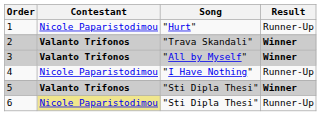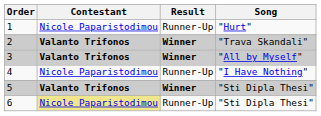 <table class="wikitable" style="font-size: 95%;">
 <tr>
 <th>Order</th>
 <th>Contestant</th>
+<th>Result</th>
 <th>Song</th>
-<th>Result</th>
 </tr>
 <tr>
 <td>1</td>
 <td><a href='#'>Nicole Paparistodimou</a></td>
+<td>Runner-Up</td>
 <td>"<a href='#'>Hurt</a>"</td>
-<td>Runner-Up</td>
 </tr>
 <tr style="background:#ccc;">
 <td>2</td>
 <td><strong>Valanto Trifonos</strong></td>
+<td><strong>Winner</strong></td>
 <td>"Trava Skandali"</td>
-<td><strong>Winner</strong></td>
 </tr>
 <tr style="background:#ccc;">
 <td>3</td>
 <td><strong>Valanto Trifonos</strong></td>
+<td><strong>Winner</strong></td>
 <td>"<a href='#'>All by Myself</a>"</td>
-<td><strong>Winner</strong></td>
 </tr>
 <tr>
 <td>4</td>
 <td><a href='#'>Nicole Paparistodimou</a></td>
+<td>Runner-Up</td>
 <td>"<a href='#'>I Have Nothing</a>"</td>
-<td>Runner-Up</td>
 </tr>
 <tr style="background:#ccc;">
 <td>5</td>
 <td><strong>Valanto Trifonos</strong></td>
+<td><strong>Winner</strong></td>
 <td>"Sti Dipla Thesi"</td>
-<td><strong>Winner</strong></td>
 </tr>
 <tr>
 <td>6</td>
 <td style="background: khaki;"><a href='#'>Nicole Paparistodimou</a></td>
+<td>Runner-Up</td>
 <td>"Sti Dipla Thesi"</td>
-<td>Runner-Up</td>
 </tr>
 </table>
